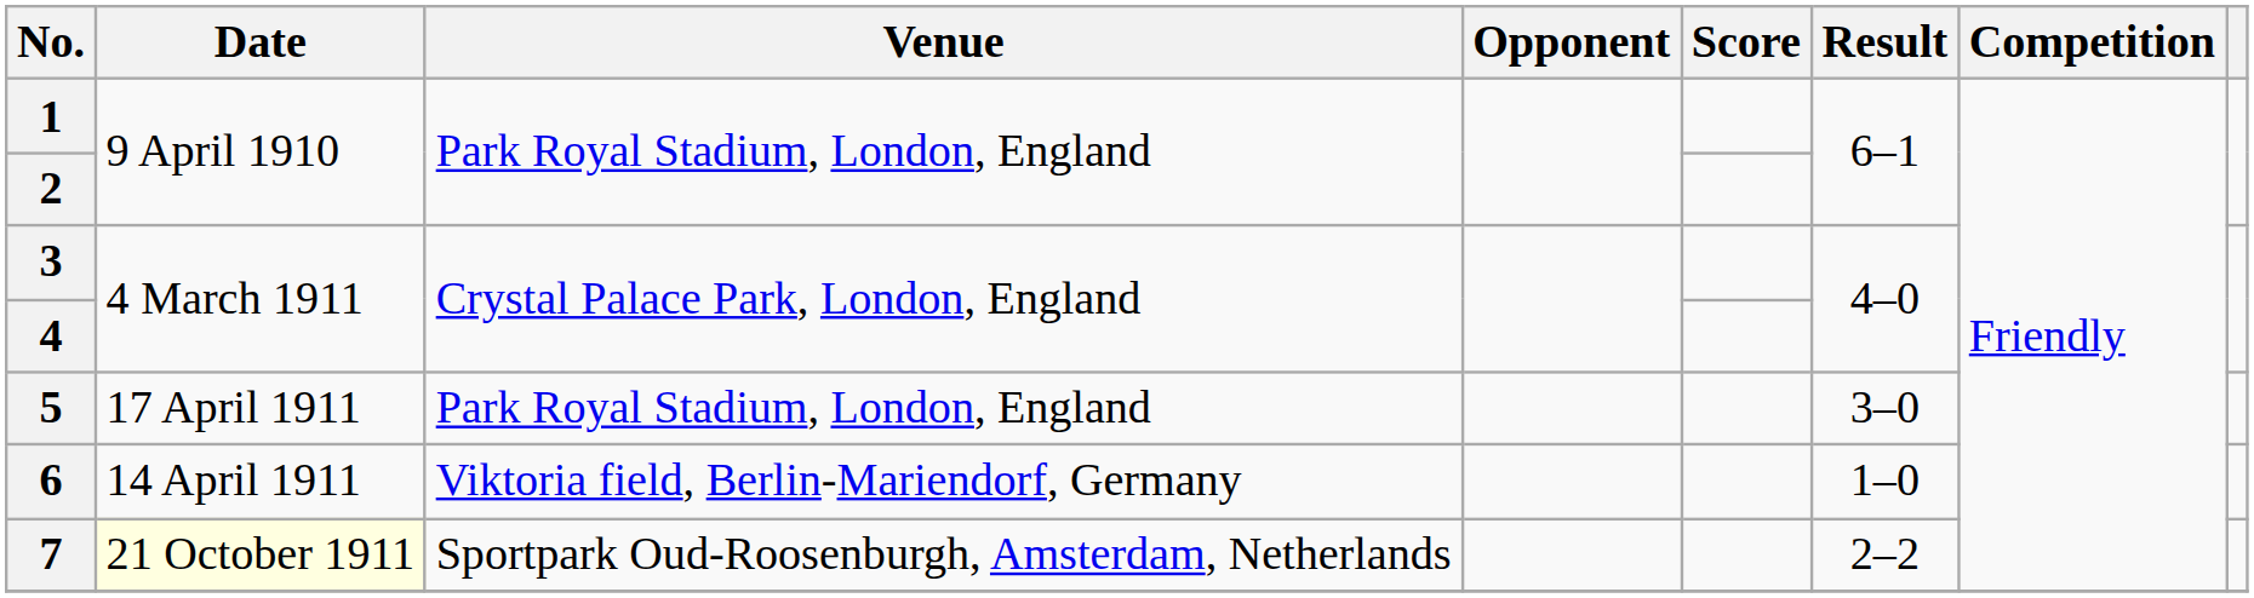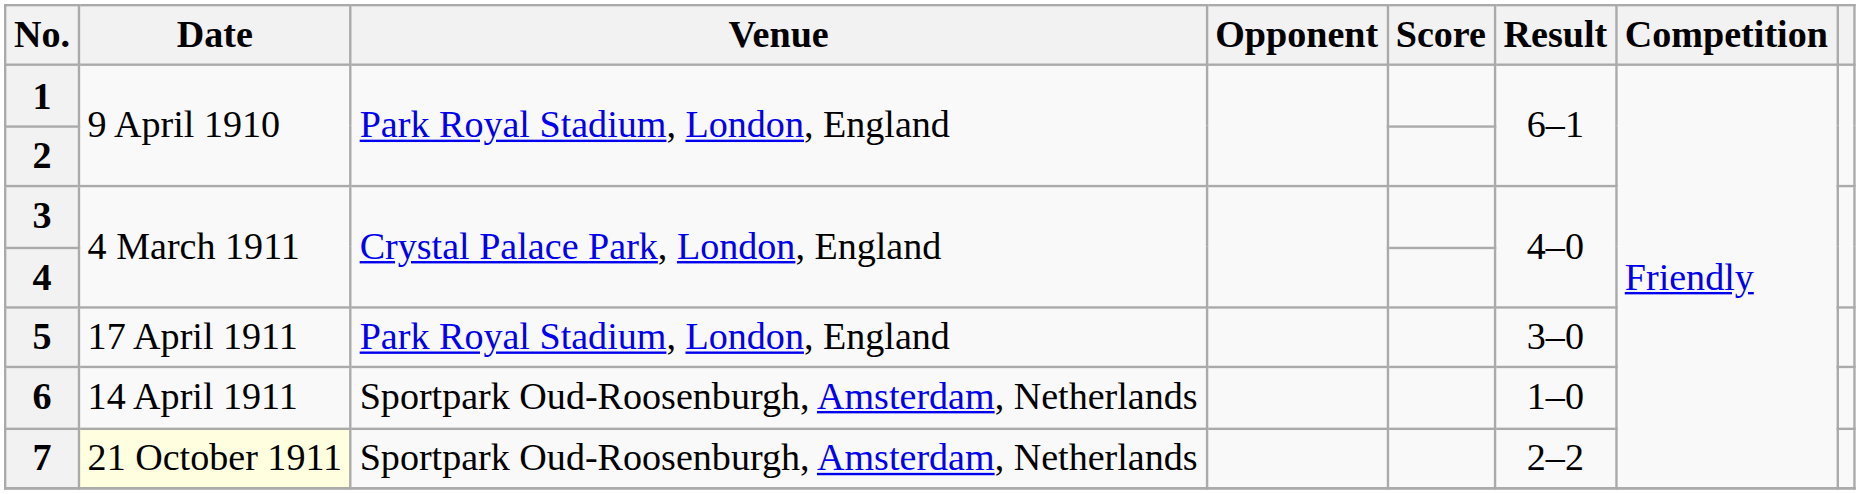 <table class="wikitable plainrowheaders sortable">
 <tr>
 <th scope=col>No.</th>
 <th scope=col>Date</th>
 <th scope=col>Venue</th>
 <th scope=col>Opponent</th>
 <th scope=col>Score</th>
 <th scope=col>Result</th>
 <th scope=col>Competition</th>
 <th scope=col class=unsortable></th>
 </tr>
 <tr>
 <th scope=row>1</th>
 <td rowspan=2>9 April 1910</td>
 <td rowspan=2><a href='#'>Park Royal Stadium</a>, <a href='#'>London</a>, England</td>
 <td rowspan=2></td>
 <td></td>
 <td rowspan=2 style="text-align:center;">6–1</td>
 <td rowspan=7><a href='#'>Friendly</a></td>
 <td rowspan=2></td>
 </tr>
 <tr>
 <th scope=row>2</th>
 <td></td>
 </tr>
 <tr>
 <th scope=row>3</th>
 <td rowspan=2>4 March 1911</td>
 <td rowspan=2><a href='#'>Crystal Palace Park</a>, <a href='#'>London</a>, England</td>
 <td rowspan=2></td>
 <td></td>
 <td rowspan=2 style="text-align:center;">4–0</td>
 <td rowspan=2></td>
 </tr>
 <tr>
 <th scope=row>4</th>
 <td></td>
 </tr>
 <tr>
 <th scope=row>5</th>
 <td>17 April 1911</td>
 <td><a href='#'>Park Royal Stadium</a>, <a href='#'>London</a>, England</td>
 <td></td>
 <td></td>
 <td style="text-align:center;">3–0</td>
 <td></td>
 </tr>
 <tr>
 <th scope=row>6</th>
 <td>14 April 1911</td>
-<td><a href='#'>Viktoria field</a>, <a href='#'>Berlin</a>-<a href='#'>Mariendorf</a>, Germany</td>
+<td>Sportpark Oud-Roosenburgh, <a href='#'>Amsterdam</a>, Netherlands</td>
 <td></td>
 <td></td>
 <td style="text-align:center;">1–0</td>
 <td></td>
 </tr>
 <tr>
 <th scope=row>7</th>
 <td style="background: lightyellow;">21 October 1911</td>
 <td>Sportpark Oud-Roosenburgh, <a href='#'>Amsterdam</a>, Netherlands</td>
 <td></td>
 <td></td>
 <td style="text-align:center;">2–2</td>
 <td></td>
 </tr>
 <tr>
 </tr>
 </table>
